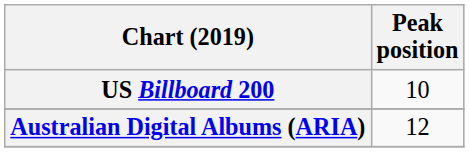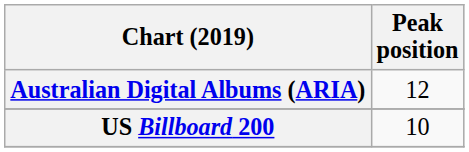 <table class="wikitable sortable plainrowheaders" style="text-align:center">
 <tr>
 <th scope="col">Chart (2019)</th>
 <th scope="col">Peak<br>position</th>
 </tr>
 <tr>
-<th scope="row">US <a href='#'><em>Billboard</em> 200</a></th>
-<td>10</td>
+<th scope="row"><a href='#'>Australian Digital Albums</a> (<a href='#'>ARIA</a>)</th>
+<td>12</td>
 </tr>
 <tr>
 </tr>
 <tr>
 </tr>
 <tr>
 </tr>
 <tr>
 </tr>
 <tr>
 </tr>
 <tr>
-<th scope="row"><a href='#'>Australian Digital Albums</a> (<a href='#'>ARIA</a>)</th>
-<td>12</td>
+<th scope="row">US <a href='#'><em>Billboard</em> 200</a></th>
+<td>10</td>
 </tr>
 <tr>
 </tr>
 </table>
